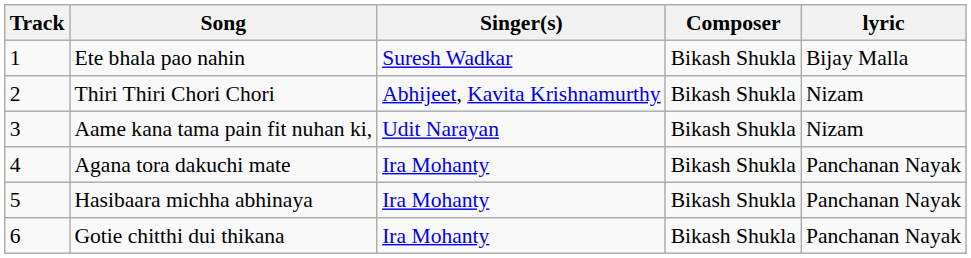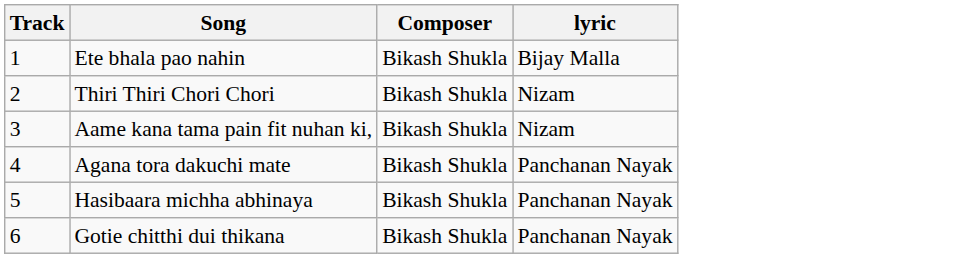 <table class="wikitable" style="font-size:95%;">
 <tr>
 <th>Track</th>
 <th>Song</th>
-<th>Singer(s)</th>
 <th>Composer</th>
 <th>lyric</th>
 </tr>
 <tr>
 <td>1</td>
 <td>Ete bhala pao nahin</td>
-<td><a href='#'>Suresh Wadkar</a></td>
 <td>Bikash Shukla</td>
 <td>Bijay Malla</td>
 </tr>
 <tr>
 <td>2</td>
 <td>Thiri Thiri Chori Chori</td>
-<td><a href='#'>Abhijeet</a>, <a href='#'>Kavita Krishnamurthy</a></td>
 <td>Bikash Shukla</td>
 <td>Nizam</td>
 </tr>
 <tr>
 <td>3</td>
 <td>Aame kana tama pain fit nuhan ki,</td>
-<td><a href='#'>Udit Narayan</a></td>
 <td>Bikash Shukla</td>
 <td>Nizam</td>
 </tr>
 <tr>
 <td>4</td>
 <td>Agana tora dakuchi mate</td>
-<td><a href='#'>Ira Mohanty</a></td>
 <td>Bikash Shukla</td>
 <td>Panchanan Nayak</td>
 </tr>
 <tr>
 <td>5</td>
 <td>Hasibaara michha abhinaya</td>
-<td><a href='#'>Ira Mohanty</a></td>
 <td>Bikash Shukla</td>
 <td>Panchanan Nayak</td>
 </tr>
 <tr>
 <td>6</td>
 <td>Gotie chitthi dui thikana</td>
-<td><a href='#'>Ira Mohanty</a></td>
 <td>Bikash Shukla</td>
 <td>Panchanan Nayak</td>
 </tr>
 </table>
